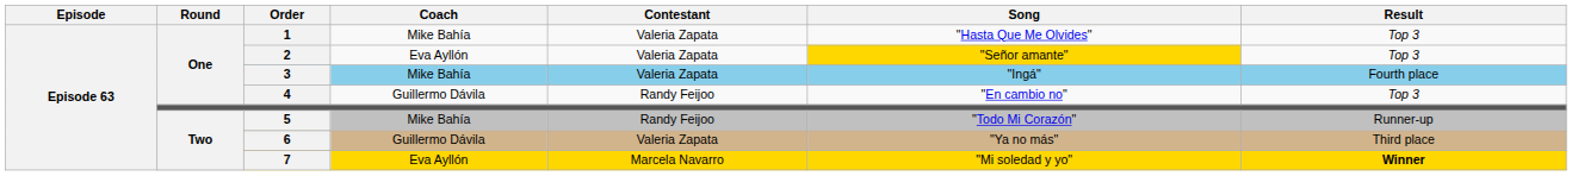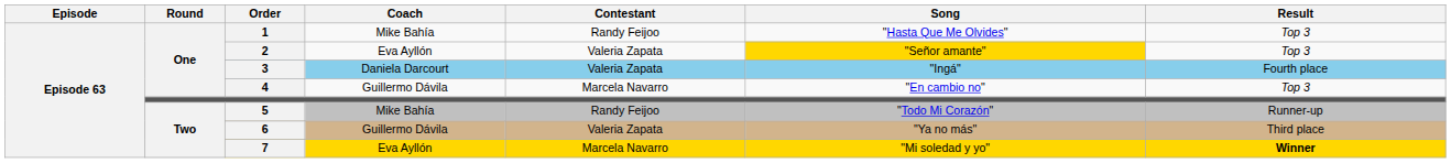 <table class="wikitable" style="text-align: center; width:100%">
 <tr>
 <th style="width:07%">Episode</th>
 <th style="width:04%">Round</th>
 <th style="width:04%">Order</th>
 <th style="width:10%">Coach</th>
 <th style="width:12%">Contestant</th>
 <th style="width:20%">Song</th>
 <th style="width:15%">Result</th>
 </tr>
 <tr>
 <th rowspan="8">Episode 63<br></th>
 <th rowspan="4">One</th>
 <th>1</th>
 <td>Mike Bahía</td>
-<td>Valeria Zapata</td>
+<td>Randy Feijoo</td>
 <td>"<a href='#'>Hasta Que Me Olvides</a>"</td>
 <td><em>Top 3</em></td>
 </tr>
 <tr>
 <th>2</th>
 <td>Eva Ayllón</td>
 <td>Valeria Zapata</td>
 <td style="background: gold;">"Señor amante"</td>
 <td><em>Top 3</em></td>
 </tr>
 <tr bgcolor="skyblue">
 <th>3</th>
-<td>Mike Bahía</td>
+<td>Daniela Darcourt</td>
 <td>Valeria Zapata</td>
 <td>"Ingá"</td>
 <td>Fourth place</td>
 </tr>
 <tr>
 <th>4</th>
 <td>Guillermo Dávila</td>
-<td>Randy Feijoo</td>
+<td>Marcela Navarro</td>
 <td>"<a href='#'>En cambio no</a>"</td>
 <td><em>Top 3</em></td>
 </tr>
 <tr>
 <td colspan="10" bgcolor="#555"></td>
 </tr>
 <tr bgcolor="silver">
 <th rowspan="3">Two</th>
 <th>5</th>
 <td>Mike Bahía</td>
 <td>Randy Feijoo</td>
 <td>"<a href='#'>Todo Mi Corazón</a>"</td>
 <td>Runner-up</td>
 </tr>
 <tr bgcolor="tan">
 <th>6</th>
 <td>Guillermo Dávila</td>
 <td>Valeria Zapata</td>
 <td>"Ya no más"</td>
 <td>Third place</td>
 </tr>
 <tr bgcolor="gold">
 <th>7</th>
 <td>Eva Ayllón</td>
 <td>Marcela Navarro</td>
 <td>"Mi soledad y yo"</td>
 <td><strong>Winner</strong></td>
 </tr>
 </table>
